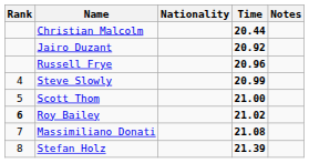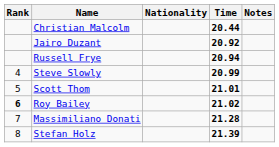 <table class="wikitable sortable" style="text-align:center">
 <tr>
 <th>Rank</th>
 <th>Name</th>
 <th>Nationality</th>
 <th>Time</th>
 <th>Notes</th>
 </tr>
 <tr>
 <td></td>
 <td align=left><a href='#'>Christian Malcolm</a></td>
 <td align=left></td>
 <td><strong>20.44</strong></td>
 <td></td>
 </tr>
 <tr>
 <td></td>
 <td align=left><a href='#'>Jairo Duzant</a></td>
 <td align=left></td>
 <td><strong>20.92</strong></td>
 <td></td>
 </tr>
 <tr>
 <td></td>
 <td align=left><a href='#'>Russell Frye</a></td>
 <td align=left></td>
-<td><strong>20.96</strong></td>
+<td><strong>20.94</strong></td>
 <td></td>
 </tr>
 <tr>
 <td>4</td>
 <td align=left><a href='#'>Steve Slowly</a></td>
 <td align=left></td>
 <td><strong>20.99</strong></td>
 <td></td>
 </tr>
 <tr>
 <td>5</td>
 <td align=left><a href='#'>Scott Thom</a></td>
 <td align=left></td>
-<td><strong>21.00</strong></td>
+<td><strong>21.01</strong></td>
 <td></td>
 </tr>
 <tr>
 <td><strong>6</strong></td>
 <td align=left><a href='#'>Roy Bailey</a></td>
 <td align=left></td>
 <td><strong>21.02</strong></td>
 <td></td>
 </tr>
 <tr>
 <td>7</td>
 <td align=left><a href='#'>Massimiliano Donati</a></td>
 <td align=left></td>
-<td><strong>21.08</strong></td>
+<td><strong>21.28</strong></td>
 <td></td>
 </tr>
 <tr>
 <td>8</td>
 <td align=left><a href='#'>Stefan Holz</a></td>
 <td align=left></td>
 <td><strong>21.39</strong></td>
 <td></td>
 </tr>
 </table>
